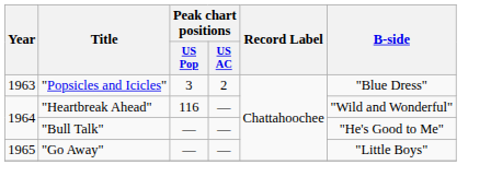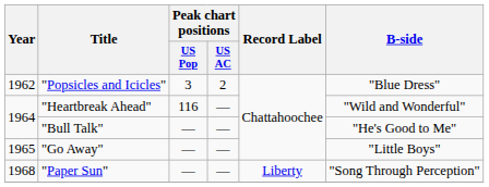 <table class="wikitable" style=text-align:center;>
 <tr>
 <th rowspan="2">Year</th>
 <th rowspan="2">Title</th>
 <th colspan="2">Peak chart<br>positions</th>
 <th rowspan="2">Record Label</th>
 <th rowspan="2"><a href='#'>B-side</a></th>
 </tr>
 <tr style="font-size:smaller;">
 <th align=centre><a href='#'>US<br>Pop</a></th>
 <th align=centre><a href='#'>US<br>AC</a></th>
 </tr>
 <tr>
-<td rowspan="1">1963</td>
+<td rowspan="1">1962</td>
 <td align=left>"<a href='#'>Popsicles and Icicles</a>"</td>
 <td>3</td>
 <td>2</td>
 <td rowspan="4">Chattahoochee</td>
 <td rowspan="1">"Blue Dress"</td>
 </tr>
 <tr>
 <td rowspan="2">1964</td>
 <td align=left>"Heartbreak Ahead"</td>
 <td>116</td>
 <td>—</td>
 <td rowspan="1">"Wild and Wonderful"</td>
 </tr>
 <tr>
 <td align=left>"Bull Talk"</td>
 <td>—</td>
 <td>—</td>
 <td rowspan="1">"He's Good to Me"</td>
 </tr>
 <tr>
 <td rowspan="1">1965</td>
 <td align=left>"Go Away"</td>
 <td>—</td>
 <td>—</td>
 <td rowspan="1">"Little Boys"</td>
 </tr>
 <tr>
+<td rowspan="1">1968</td>
+<td align=left>"<a href='#'>Paper Sun</a>"</td>
+<td>—</td>
+<td>—</td>
+<td rowspan="1"><a href='#'>Liberty</a></td>
+<td rowspan="1">"Song Through Perception"</td>
+</tr>
+<tr>
 </tr>
 </table>
